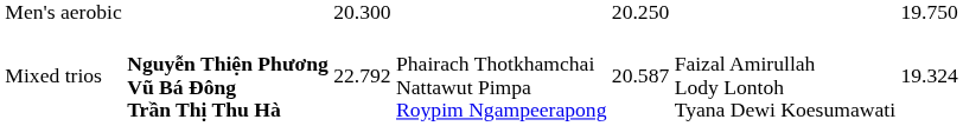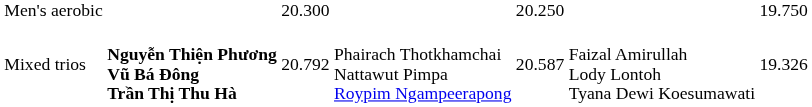 <table>
 <tr>
 <td>Men's aerobic</td>
 <td></td>
 <td>20.300</td>
 <td></td>
 <td>20.250</td>
 <td></td>
 <td>19.750</td>
 </tr>
 <tr>
 <td>Mixed trios</td>
 <td valign=top><strong><br>Nguyễn Thiện Phương <br> Vũ Bá Đông<br>Trần Thị Thu Hà</strong></td>
-<td>22.792</td>
+<td>20.792</td>
 <td valign=top><br>Phairach Thotkhamchai<br>Nattawut Pimpa<br><a href='#'>Roypim Ngampeerapong</a></td>
 <td>20.587</td>
 <td valign=top><br>Faizal Amirullah<br>Lody Lontoh<br>Tyana Dewi Koesumawati<br></td>
-<td>19.324</td>
+<td>19.326</td>
 </tr>
 </table>
